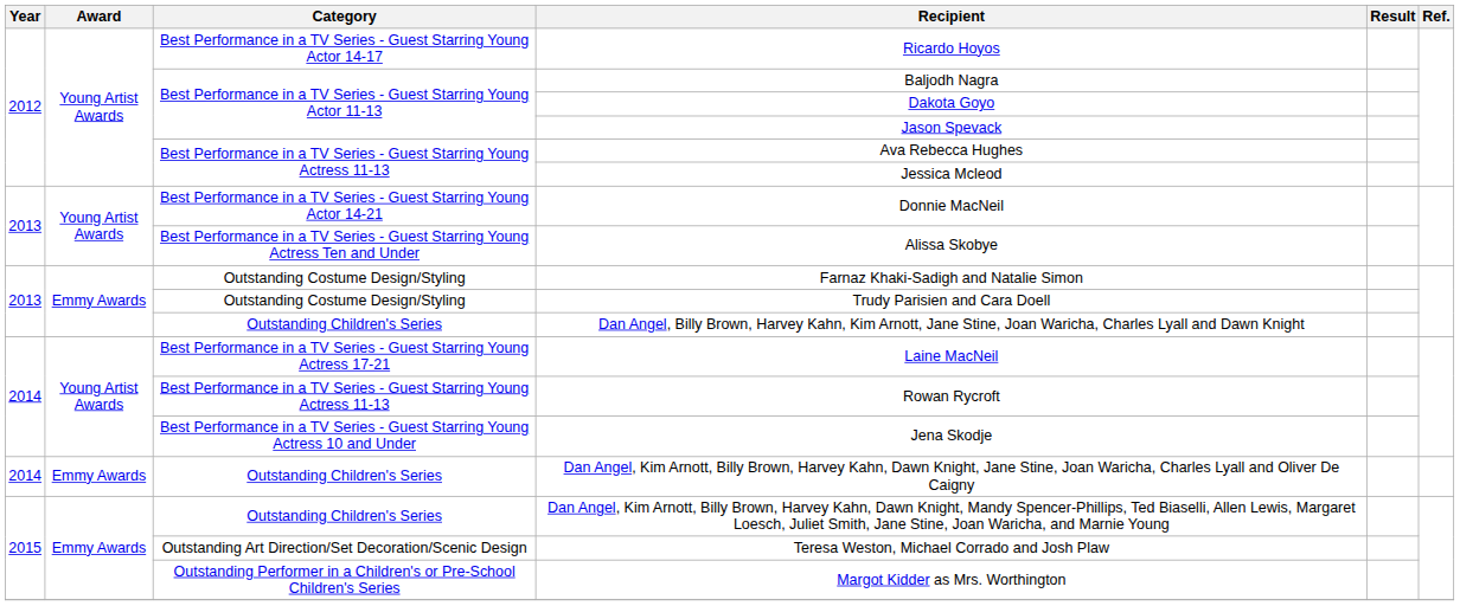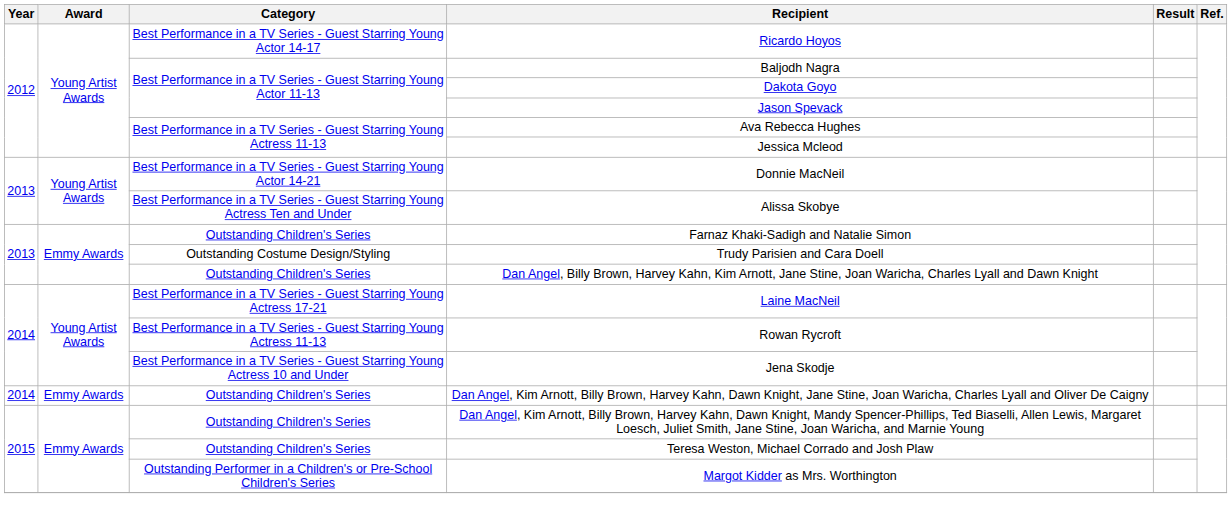 <table class="wikitable" rowspan=6; style="text-align: center; background:#ffffff;">
 <tr>
 <th>Year</th>
 <th>Award</th>
 <th>Category</th>
 <th>Recipient</th>
 <th>Result</th>
 <th>Ref.</th>
 </tr>
 <tr>
 <td rowspan=6><a href='#'>2012</a></td>
 <td rowspan=6><a href='#'>Young Artist Awards</a></td>
 <td><a href='#'>Best Performance in a TV Series - Guest Starring Young Actor 14-17</a></td>
 <td><a href='#'>Ricardo Hoyos</a></td>
 <td></td>
 <td rowspan=6></td>
 </tr>
 <tr>
 <td rowspan=3><a href='#'>Best Performance in a TV Series - Guest Starring Young Actor 11-13</a></td>
 <td>Baljodh Nagra</td>
 <td></td>
 </tr>
 <tr>
 <td><a href='#'>Dakota Goyo</a></td>
 <td></td>
 </tr>
 <tr>
 <td><a href='#'>Jason Spevack</a></td>
 <td></td>
 </tr>
 <tr>
 <td rowspan=2><a href='#'>Best Performance in a TV Series - Guest Starring Young Actress 11-13</a></td>
 <td>Ava Rebecca Hughes</td>
 <td></td>
 </tr>
 <tr>
 <td>Jessica Mcleod</td>
 <td></td>
 </tr>
 <tr>
 <td rowspan=2><a href='#'>2013</a></td>
 <td rowspan=2><a href='#'>Young Artist Awards</a></td>
 <td><a href='#'>Best Performance in a TV Series - Guest Starring Young Actor 14-21</a></td>
 <td>Donnie MacNeil</td>
 <td></td>
 <td rowspan=2></td>
 </tr>
 <tr>
 <td><a href='#'>Best Performance in a TV Series - Guest Starring Young Actress Ten and Under</a></td>
 <td>Alissa Skobye</td>
 <td></td>
 </tr>
 <tr>
 <td rowspan=3><a href='#'>2013</a></td>
 <td rowspan=3><a href='#'>Emmy Awards</a></td>
-<td>Outstanding Costume Design/Styling</td>
+<td><a href='#'>Outstanding Children's Series</a></td>
 <td>Farnaz Khaki-Sadigh and Natalie Simon</td>
 <td></td>
 <td rowspan=3></td>
 </tr>
 <tr>
 <td>Outstanding Costume Design/Styling</td>
 <td>Trudy Parisien and Cara Doell</td>
 <td></td>
 </tr>
 <tr>
 <td><a href='#'>Outstanding Children's Series</a></td>
 <td><a href='#'>Dan Angel</a>, Billy Brown, Harvey Kahn, Kim Arnott, Jane Stine, Joan Waricha, Charles Lyall and Dawn Knight</td>
 <td></td>
 </tr>
 <tr>
 <td rowspan=3><a href='#'>2014</a></td>
 <td rowspan=3><a href='#'>Young Artist Awards</a></td>
 <td><a href='#'>Best Performance in a TV Series - Guest Starring Young Actress 17-21</a></td>
 <td><a href='#'>Laine MacNeil</a></td>
 <td></td>
 <td rowspan=3></td>
 </tr>
 <tr>
 <td><a href='#'>Best Performance in a TV Series - Guest Starring Young Actress 11-13</a></td>
 <td>Rowan Rycroft</td>
 <td></td>
 </tr>
 <tr>
 <td><a href='#'>Best Performance in a TV Series - Guest Starring Young Actress 10 and Under</a></td>
 <td>Jena Skodje</td>
 <td></td>
 </tr>
 <tr>
 <td rowspan=1><a href='#'>2014</a></td>
 <td rowspan=1><a href='#'>Emmy Awards</a></td>
 <td><a href='#'>Outstanding Children's Series</a></td>
 <td><a href='#'>Dan Angel</a>, Kim Arnott, Billy Brown, Harvey Kahn, Dawn Knight, Jane Stine, Joan Waricha, Charles Lyall and Oliver De Caigny</td>
 <td></td>
 <td rowspan=1></td>
 </tr>
 <tr>
 <td rowspan=3><a href='#'>2015</a></td>
 <td rowspan=3><a href='#'>Emmy Awards</a></td>
 <td><a href='#'>Outstanding Children's Series</a></td>
 <td><a href='#'>Dan Angel</a>, Kim Arnott, Billy Brown, Harvey Kahn, Dawn Knight, Mandy Spencer-Phillips, Ted Biaselli, Allen Lewis, Margaret Loesch, Juliet Smith, Jane Stine, Joan Waricha, and Marnie Young</td>
 <td></td>
 <td rowspan=3></td>
 </tr>
 <tr>
-<td>Outstanding Art Direction/Set Decoration/Scenic Design</td>
+<td><a href='#'>Outstanding Children's Series</a></td>
 <td>Teresa Weston, Michael Corrado and Josh Plaw</td>
 <td></td>
 </tr>
 <tr>
 <td><a href='#'>Outstanding Performer in a Children's or Pre-School Children's Series</a></td>
 <td><a href='#'>Margot Kidder</a> as Mrs. Worthington</td>
 <td></td>
 </tr>
 <tr>
 </tr>
 </table>
